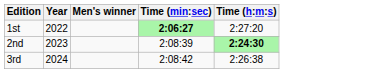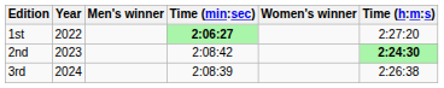 <table class="wikitable">
 <tr>
 <th>Edition</th>
 <th>Year</th>
 <th>Men's winner</th>
 <th>Time (<a href='#'>min</a>:<a href='#'>sec</a>)</th>
+<th>Women's winner</th>
 <th>Time (<a href='#'>h</a>:<a href='#'>m</a>:<a href='#'>s</a>)</th>
 </tr>
 <tr>
 <td>1st</td>
 <td>2022</td>
 <td></td>
 <td align=center bgcolor=#A9F5A9><strong>2:06:27</strong></td>
+<td></td>
 <td align=center>2:27:20</td>
 </tr>
 <tr>
 <td>2nd</td>
 <td>2023</td>
 <td></td>
-<td align=center>2:08:39</td>
+<td align=center>2:08:42</td>
+<td></td>
 <td align=center bgcolor=#A9F5A9><strong>2:24:30</strong></td>
 </tr>
 <tr>
 <td>3rd</td>
 <td>2024</td>
 <td></td>
-<td align=center>2:08:42</td>
+<td align=center>2:08:39</td>
+<td></td>
 <td align=center>2:26:38</td>
 </tr>
 </table>
